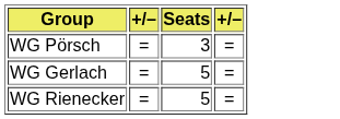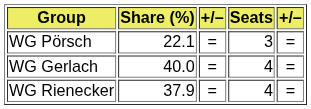 <table border="1">
 <tr style="background:#eeee66">
 <th align="center">Group</th>
+<th>Share (%)</th>
 <th>+/–</th>
 <th>Seats</th>
 <th>+/–</th>
 </tr>
 <tr>
 <td class="bgcolor5">WG Pörsch</td>
+<td align="right">22.1</td>
 <td align="center">=</td>
 <td align="right">3</td>
 <td align="center">=</td>
 </tr>
 <tr>
 <td class="bgcolor5">WG Gerlach</td>
+<td align="right">40.0</td>
 <td align="center">=</td>
-<td align="right">5</td>
+<td align="right">4</td>
 <td align="center">=</td>
 </tr>
 <tr>
 <td class="bgcolor5">WG Rienecker</td>
+<td align="right">37.9</td>
 <td align="center">=</td>
-<td align="right">5</td>
+<td align="right">4</td>
 <td align="center">=</td>
 </tr>
 </table>
